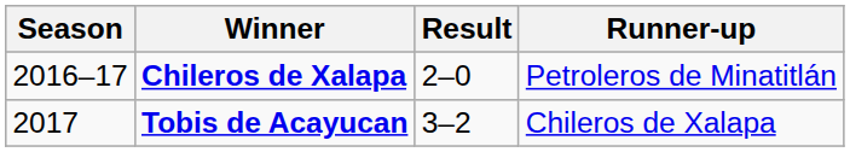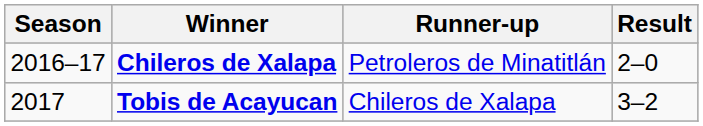 <table class="wikitable">
 <tr>
 <th>Season</th>
 <th><strong>Winner</strong></th>
+<th>Runner-up</th>
 <th>Result</th>
-<th>Runner-up</th>
 </tr>
 <tr>
 <td>2016–17</td>
 <td><strong><a href='#'>Chileros de Xalapa</a></strong></td>
+<td><a href='#'>Petroleros de Minatitlán</a></td>
 <td>2–0</td>
-<td><a href='#'>Petroleros de Minatitlán</a></td>
 </tr>
 <tr>
 <td>2017</td>
 <td><strong><a href='#'>Tobis de Acayucan</a></strong></td>
+<td><a href='#'>Chileros de Xalapa</a></td>
 <td>3–2</td>
-<td><a href='#'>Chileros de Xalapa</a></td>
 </tr>
 </table>
